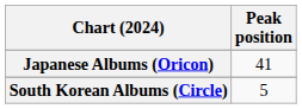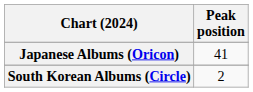 <table class="wikitable sortable plainrowheaders" style="text-align:center;">
 <tr>
 <th scope="col">Chart (2024)</th>
 <th scope="col">Peak<br>position</th>
 </tr>
 <tr>
 </tr>
 <tr>
 <th scope="row">Japanese Albums (<a href='#'>Oricon</a>)</th>
 <td>41</td>
 </tr>
 <tr>
 </tr>
 <tr>
 <th scope="row">South Korean Albums (<a href='#'>Circle</a>)</th>
-<td>5</td>
+<td>2</td>
 </tr>
 </table>
